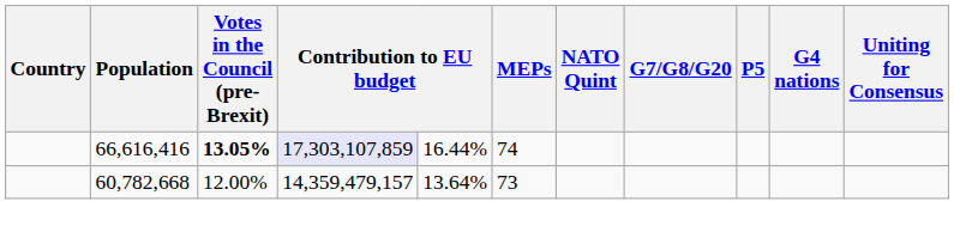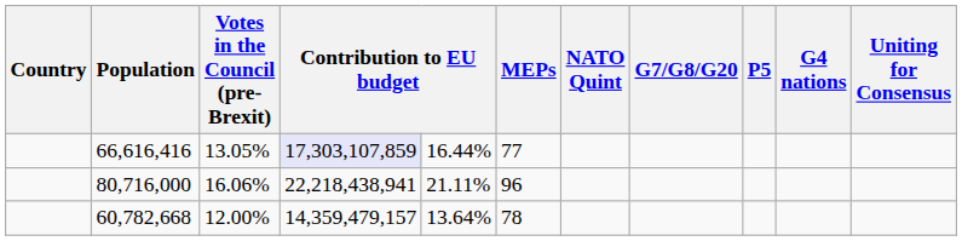 <table class="wikitable sortable">
 <tr>
 <th width="100px">Country</th>
 <th>Population</th>
 <th width="160px"><a href='#'>Votes in the Council</a> (pre-Brexit)</th>
 <th colspan=2>Contribution to <a href='#'>EU budget</a></th>
 <th><a href='#'>MEPs</a></th>
 <th><a href='#'>NATO Quint</a></th>
 <th><a href='#'>G7/G8/G20</a></th>
 <th><a href='#'>P5</a></th>
 <th><a href='#'>G4 nations</a></th>
 <th><a href='#'>Uniting for Consensus</a></th>
 </tr>
 <tr>
 <td></td>
 <td>66,616,416</td>
-<td><strong>13.05%</strong></td>
+<td>13.05%</td>
 <td style="background: lavender;">17,303,107,859</td>
 <td>16.44%</td>
-<td>74</td>
+<td>77</td>
+<td></td>
+<td></td>
+<td></td>
+<td></td>
+<td></td>
+</tr>
+<tr>
+<td></td>
+<td>80,716,000</td>
+<td>16.06%</td>
+<td>22,218,438,941</td>
+<td>21.11%</td>
+<td>96</td>
 <td></td>
 <td></td>
 <td></td>
 <td></td>
 <td></td>
 </tr>
 <tr>
 <td></td>
 <td>60,782,668</td>
 <td>12.00%</td>
 <td>14,359,479,157</td>
 <td>13.64%</td>
-<td>73</td>
+<td>78</td>
 <td></td>
 <td></td>
 <td></td>
 <td></td>
 <td></td>
 </tr>
 </table>
